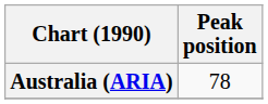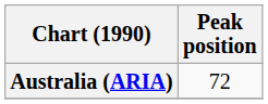 <table class="wikitable sortable plainrowheaders">
 <tr>
 <th>Chart (1990)</th>
 <th>Peak<br>position</th>
 </tr>
 <tr>
 <th scope="row">Australia (<a href='#'>ARIA</a>)</th>
-<td align="center">78</td>
+<td align="center">72</td>
 </tr>
 <tr>
 </tr>
 <tr>
 </tr>
 <tr>
 </tr>
 </table>
